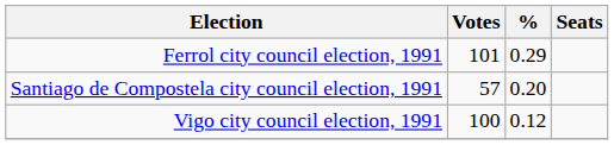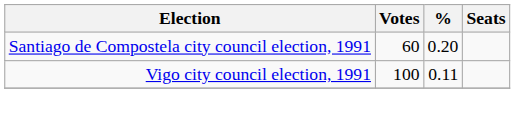 <table class="wikitable sortable" style="margin:1em auto;">
 <tr>
 <th bgcolor="#BFCFFF">Election</th>
 <th bgcolor="#BFCFFF">Votes</th>
 <th bgcolor="#BFCFFF">%</th>
 <th bgcolor="#BFCFFF">Seats</th>
 </tr>
 <tr>
-<td align="right"><a href='#'>Ferrol city council election, 1991</a></td>
-<td align="right">101</td>
-<td align="right">0.29</td>
-<td align="center"></td>
-</tr>
-<tr>
 <td align="right"><a href='#'>Santiago de Compostela city council election, 1991</a></td>
-<td align="right">57</td>
+<td align="right">60</td>
 <td align="right">0.20</td>
 <td align="center"></td>
 </tr>
 <tr>
 <td align="right"><a href='#'>Vigo city council election, 1991</a></td>
 <td align="right">100</td>
-<td align="right">0.12</td>
+<td align="right">0.11</td>
 <td align="center"></td>
 </tr>
 <tr>
 </tr>
 </table>
